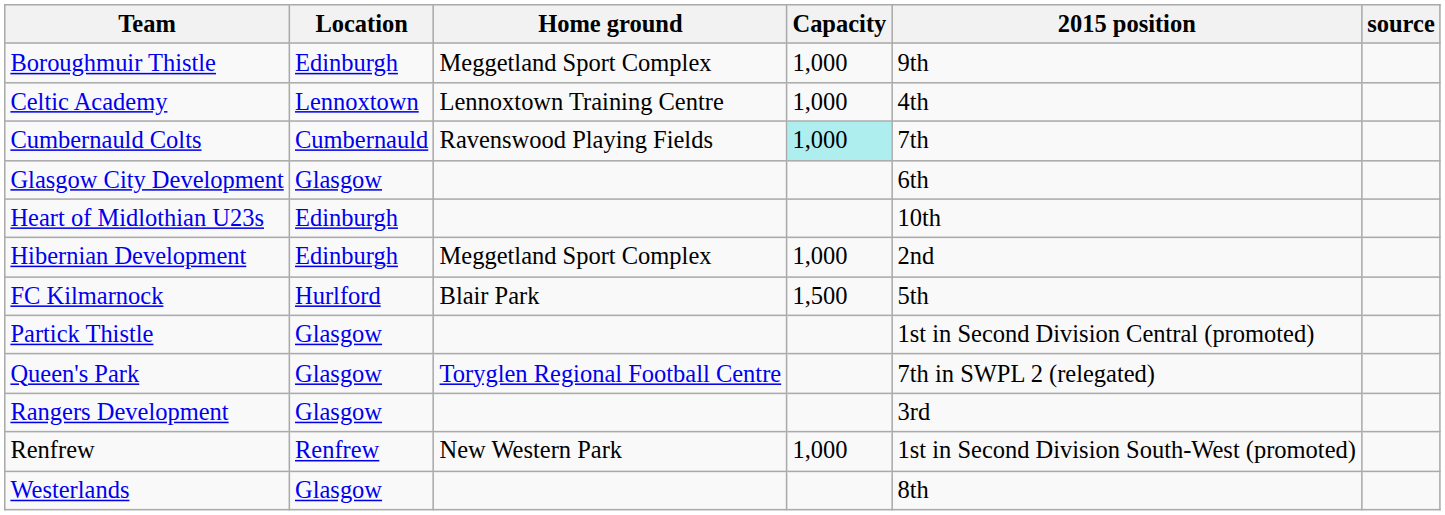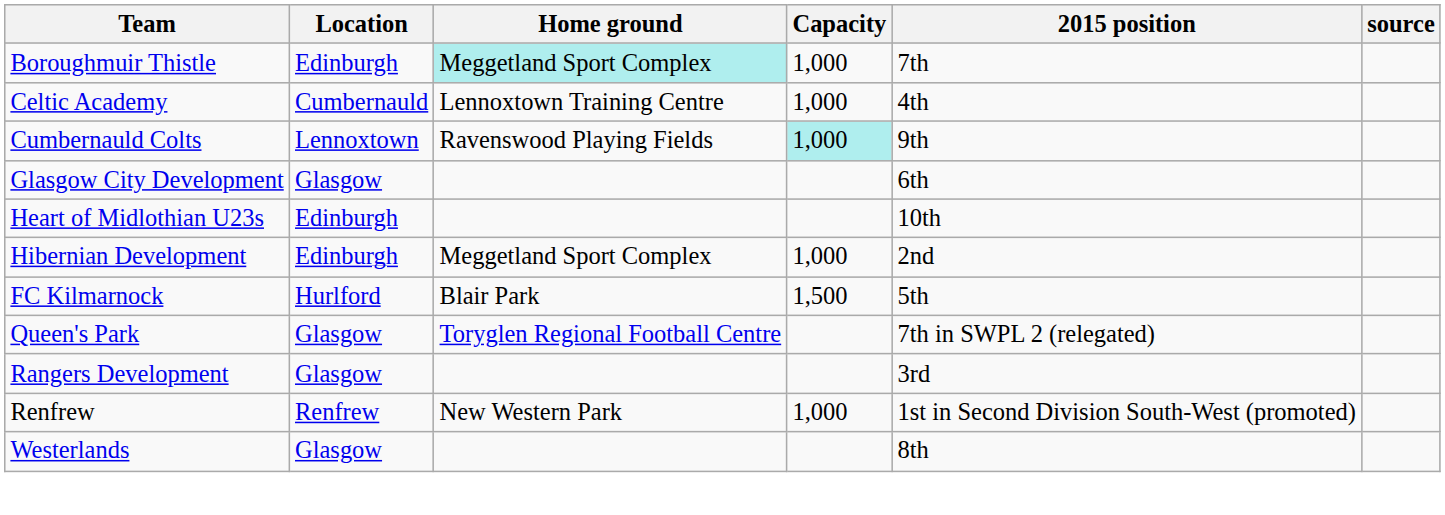 <table class="wikitable sortable">
 <tr>
 <th>Team</th>
 <th>Location</th>
 <th>Home ground</th>
 <th>Capacity</th>
 <th data-sort-type="number">2015 position</th>
 <th>source</th>
 </tr>
 <tr>
 <td><a href='#'>Boroughmuir Thistle</a></td>
 <td><a href='#'>Edinburgh</a></td>
-<td>Meggetland Sport Complex</td>
+<td style="background: paleturquoise;">Meggetland Sport Complex</td>
 <td>1,000</td>
-<td>9th</td>
+<td>7th</td>
 <td></td>
 </tr>
 <tr>
 <td><a href='#'>Celtic Academy</a></td>
-<td><a href='#'>Lennoxtown</a></td>
+<td><a href='#'>Cumbernauld</a></td>
 <td>Lennoxtown Training Centre</td>
 <td>1,000</td>
 <td>4th</td>
 <td></td>
 </tr>
 <tr>
 <td><a href='#'>Cumbernauld Colts</a></td>
-<td><a href='#'>Cumbernauld</a></td>
+<td><a href='#'>Lennoxtown</a></td>
 <td>Ravenswood Playing Fields</td>
 <td style="background: paleturquoise;">1,000</td>
-<td>7th</td>
+<td>9th</td>
 <td></td>
 </tr>
 <tr>
 <td><a href='#'>Glasgow City Development</a></td>
 <td><a href='#'>Glasgow</a></td>
 <td></td>
 <td></td>
 <td>6th</td>
 <td></td>
 </tr>
 <tr>
 <td><a href='#'>Heart of Midlothian U23s</a></td>
 <td><a href='#'>Edinburgh</a></td>
 <td></td>
 <td></td>
 <td>10th</td>
 <td></td>
 </tr>
 <tr>
 <td><a href='#'>Hibernian Development</a></td>
 <td><a href='#'>Edinburgh</a></td>
 <td>Meggetland Sport Complex</td>
 <td>1,000</td>
 <td>2nd</td>
 <td></td>
 </tr>
 <tr>
 <td><a href='#'>FC Kilmarnock</a></td>
 <td><a href='#'>Hurlford</a></td>
 <td>Blair Park</td>
 <td>1,500</td>
 <td>5th</td>
 <td></td>
 </tr>
 <tr>
-<td><a href='#'>Partick Thistle</a></td>
-<td><a href='#'>Glasgow</a></td>
-<td></td>
-<td></td>
-<td>1st in Second Division Central (promoted)</td>
-<td></td>
-</tr>
-<tr>
 <td><a href='#'>Queen's Park</a></td>
 <td><a href='#'>Glasgow</a></td>
 <td><a href='#'>Toryglen Regional Football Centre</a></td>
 <td></td>
 <td>7th in SWPL 2 (relegated)</td>
 <td></td>
 </tr>
 <tr>
 <td><a href='#'>Rangers Development</a></td>
 <td><a href='#'>Glasgow</a></td>
 <td></td>
 <td></td>
 <td>3rd</td>
 <td></td>
 </tr>
 <tr>
 <td>Renfrew</td>
 <td><a href='#'>Renfrew</a></td>
 <td>New Western Park</td>
 <td>1,000</td>
 <td>1st in Second Division South-West (promoted)</td>
 <td></td>
 </tr>
 <tr>
 <td><a href='#'>Westerlands</a></td>
 <td><a href='#'>Glasgow</a></td>
 <td></td>
 <td></td>
 <td>8th</td>
 <td></td>
 </tr>
 </table>
